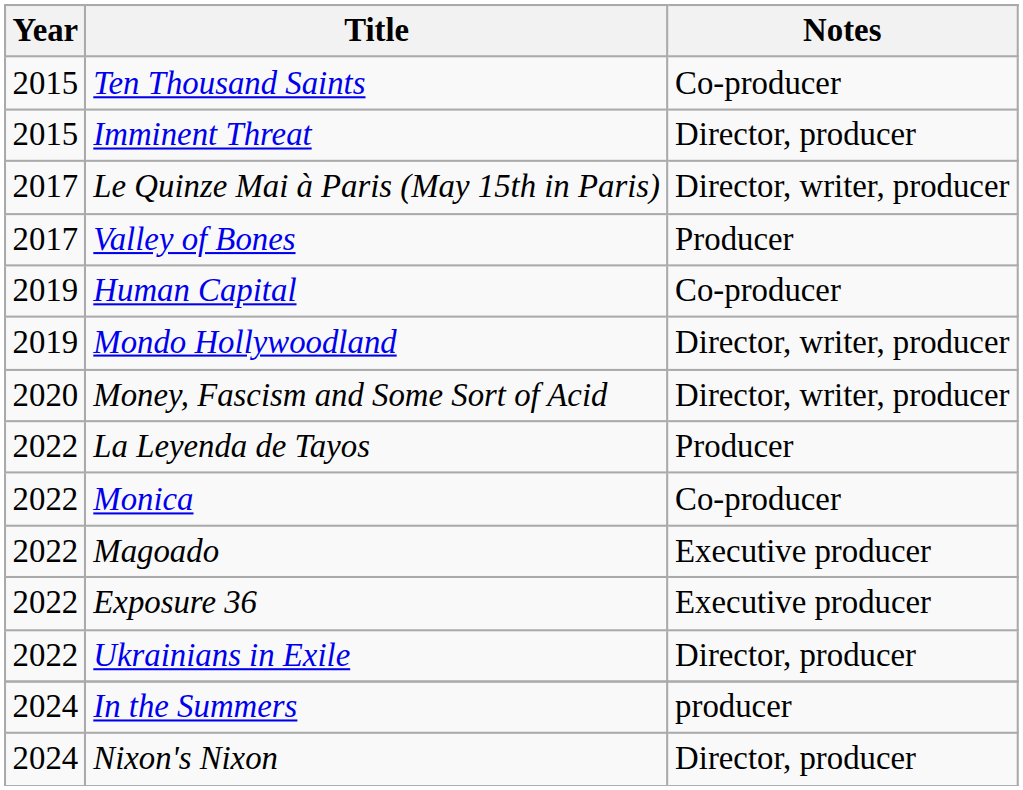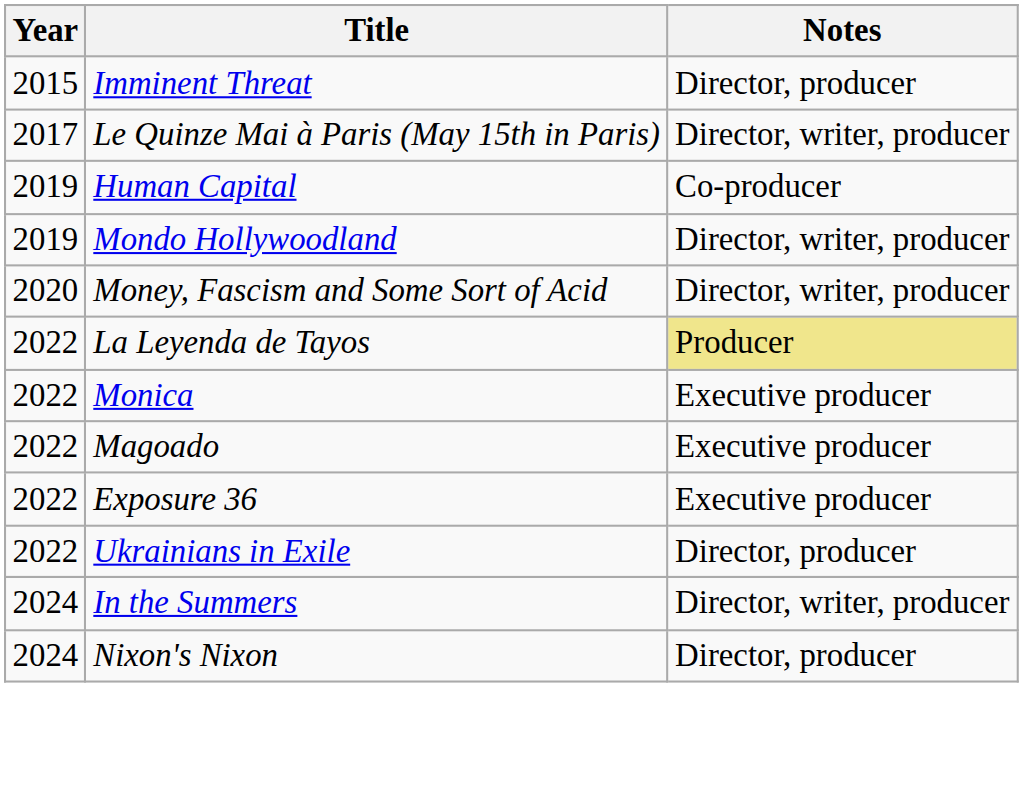 <table class="wikitable">
 <tr>
 <th>Year</th>
 <th>Title</th>
 <th>Notes</th>
-</tr>
-<tr>
-<td>2015</td>
-<td><em><a href='#'>Ten Thousand Saints</a></em></td>
-<td>Co-producer</td>
 </tr>
 <tr>
 <td>2015</td>
 <td><em><a href='#'>Imminent Threat</a></em></td>
 <td>Director, producer</td>
 </tr>
 <tr>
 <td>2017</td>
 <td><em>Le Quinze Mai à Paris (May 15th in Paris)</em></td>
 <td>Director, writer, producer</td>
-</tr>
-<tr>
-<td>2017</td>
-<td><em><a href='#'>Valley of Bones</a></em></td>
-<td>Producer</td>
 </tr>
 <tr>
 <td>2019</td>
 <td><em><a href='#'>Human Capital</a></em></td>
 <td>Co-producer</td>
 </tr>
 <tr>
 <td>2019</td>
 <td><em><a href='#'>Mondo Hollywoodland</a></em></td>
 <td>Director, writer, producer</td>
 </tr>
 <tr>
 <td>2020</td>
 <td><em>Money, Fascism and Some Sort of Acid</em></td>
 <td>Director, writer, producer</td>
 </tr>
 <tr>
 <td>2022</td>
 <td><em>La Leyenda de Tayos</em></td>
-<td>Producer</td>
+<td style="background: khaki;">Producer</td>
 </tr>
 <tr>
 <td>2022</td>
 <td><em><a href='#'>Monica</a></em></td>
-<td>Co-producer</td>
+<td>Executive producer</td>
 </tr>
 <tr>
 <td>2022</td>
 <td><em>Magoado</em></td>
 <td>Executive producer</td>
 </tr>
 <tr>
 <td>2022</td>
 <td><em>Exposure 36</em></td>
 <td>Executive producer</td>
 </tr>
 <tr>
 <td>2022</td>
 <td><em><a href='#'>Ukrainians in Exile</a></em></td>
 <td>Director, producer</td>
 </tr>
 <tr>
 </tr>
 <tr>
 <td>2024</td>
 <td><em><a href='#'>In the Summers</a></em></td>
-<td>producer</td>
+<td>Director, writer, producer</td>
 </tr>
 <tr>
 <td>2024</td>
 <td><em>Nixon's Nixon</em></td>
 <td>Director, producer</td>
 </tr>
 </table>
